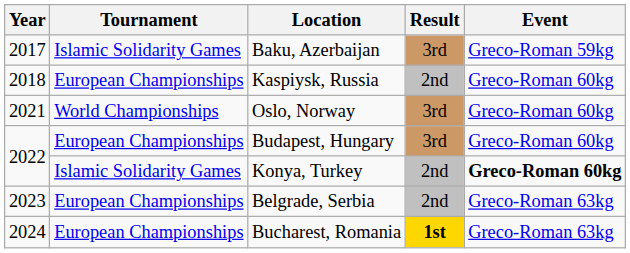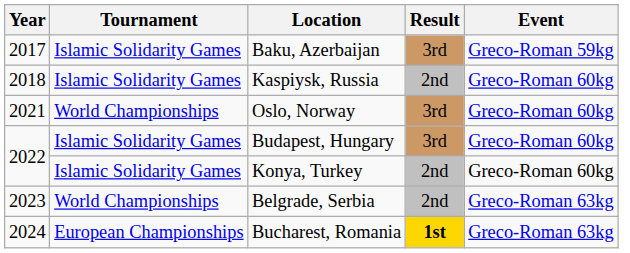 <table class="wikitable" style="font-size:95%;">
 <tr>
 <th>Year</th>
 <th>Tournament</th>
 <th>Location</th>
 <th>Result</th>
 <th>Event</th>
 </tr>
 <tr>
 <td>2017</td>
 <td><a href='#'>Islamic Solidarity Games</a></td>
 <td>Baku, Azerbaijan</td>
 <td align="center" bgcolor="cc9966">3rd</td>
 <td><a href='#'>Greco-Roman 59kg</a></td>
 </tr>
 <tr>
 <td>2018</td>
-<td><a href='#'>European Championships</a></td>
+<td><a href='#'>Islamic Solidarity Games</a></td>
 <td>Kaspiysk, Russia</td>
 <td align="center" bgcolor="silver">2nd</td>
 <td><a href='#'>Greco-Roman 60kg</a></td>
 </tr>
 <tr>
 <td>2021</td>
 <td><a href='#'>World Championships</a></td>
 <td>Oslo, Norway</td>
 <td align="center" bgcolor="cc9966">3rd</td>
 <td><a href='#'>Greco-Roman 60kg</a></td>
 </tr>
 <tr>
 <td rowspan=2>2022</td>
-<td><a href='#'>European Championships</a></td>
+<td><a href='#'>Islamic Solidarity Games</a></td>
 <td>Budapest, Hungary</td>
 <td align="center" bgcolor="cc9966">3rd</td>
 <td><a href='#'>Greco-Roman 60kg</a></td>
 </tr>
 <tr>
 <td><a href='#'>Islamic Solidarity Games</a></td>
 <td>Konya, Turkey</td>
 <td align="center" bgcolor="silver">2nd</td>
-<td><strong>Greco-Roman 60kg</strong></td>
+<td>Greco-Roman 60kg</td>
 </tr>
 <tr>
 <td>2023</td>
-<td><a href='#'>European Championships</a></td>
+<td><a href='#'>World Championships</a></td>
 <td>Belgrade, Serbia</td>
 <td align="center" bgcolor="silver">2nd</td>
 <td><a href='#'>Greco-Roman 63kg</a></td>
 </tr>
 <tr>
 <td>2024</td>
 <td><a href='#'>European Championships</a></td>
 <td>Bucharest, Romania</td>
 <td align="center" bgcolor="gold"><strong>1st</strong></td>
 <td><a href='#'>Greco-Roman 63kg</a></td>
 </tr>
 </table>
